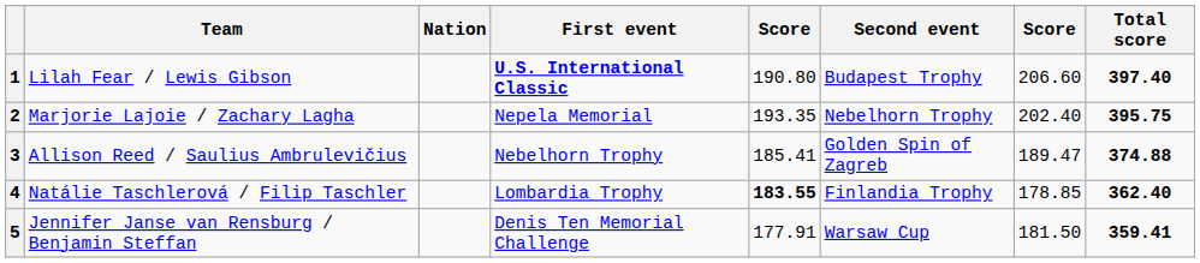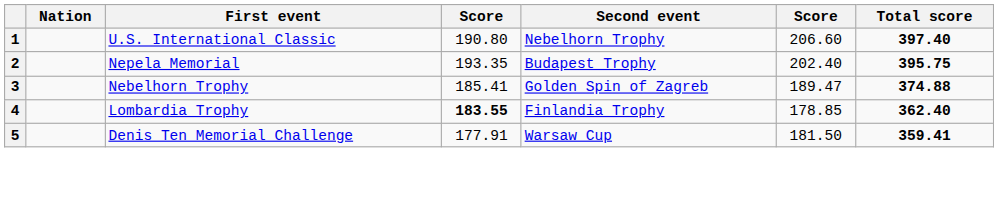 <table class="wikitable unsortable" style="text-align:left; width:100%">
 <tr>
 <th scope="col"></th>
-<th scope="col">Team</th>
 <th scope="col">Nation</th>
 <th scope="col">First event</th>
 <th scope="col">Score</th>
 <th scope="col">Second event</th>
 <th scope="col">Score</th>
 <th scope="col">Total score</th>
 </tr>
 <tr>
 <th scope="row">1</th>
-<td><a href='#'>Lilah Fear</a> / <a href='#'>Lewis Gibson</a></td>
 <td></td>
-<td><strong><a href='#'>U.S. International Classic</a></strong></td>
+<td><a href='#'>U.S. International Classic</a></td>
 <td style="text-align:center">190.80</td>
-<td><a href='#'>Budapest Trophy</a></td>
+<td><a href='#'>Nebelhorn Trophy</a></td>
 <td style="text-align:center">206.60</td>
 <td style="text-align:center"><strong>397.40</strong></td>
 </tr>
 <tr>
 <th scope="row">2</th>
-<td><a href='#'>Marjorie Lajoie</a> / <a href='#'>Zachary Lagha</a></td>
 <td></td>
 <td><a href='#'>Nepela Memorial</a></td>
 <td style="text-align:center">193.35</td>
-<td><a href='#'>Nebelhorn Trophy</a></td>
+<td><a href='#'>Budapest Trophy</a></td>
 <td style="text-align:center">202.40</td>
 <td style="text-align:center"><strong>395.75</strong></td>
 </tr>
 <tr>
 <th scope="row">3</th>
-<td><a href='#'>Allison Reed</a> / <a href='#'>Saulius Ambrulevičius</a></td>
 <td></td>
 <td><a href='#'>Nebelhorn Trophy</a></td>
 <td style="text-align:center">185.41</td>
 <td><a href='#'>Golden Spin of Zagreb</a></td>
 <td style="text-align:center">189.47</td>
 <td style="text-align:center"><strong>374.88</strong></td>
 </tr>
 <tr>
 <th scope="row">4</th>
-<td><a href='#'>Natálie Taschlerová</a> / <a href='#'>Filip Taschler</a></td>
 <td></td>
 <td><a href='#'>Lombardia Trophy</a></td>
 <td style="text-align:center"><strong>183.55</strong></td>
 <td><a href='#'>Finlandia Trophy</a></td>
 <td style="text-align:center">178.85</td>
 <td style="text-align:center"><strong>362.40</strong></td>
 </tr>
 <tr>
 <th scope="row">5</th>
-<td><a href='#'>Jennifer Janse van Rensburg</a> / <a href='#'>Benjamin Steffan</a></td>
 <td></td>
 <td><a href='#'>Denis Ten Memorial Challenge</a></td>
 <td style="text-align:center">177.91</td>
 <td><a href='#'>Warsaw Cup</a></td>
 <td style="text-align:center">181.50</td>
 <td style="text-align:center"><strong>359.41</strong></td>
 </tr>
 </table>
